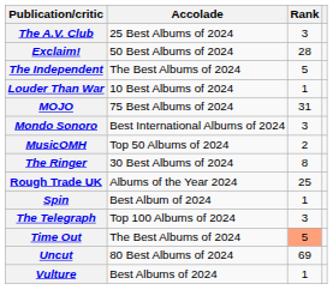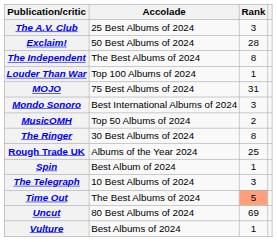 <table class="wikitable sortable plainrowheaders">
 <tr>
 <th scope="col">Publication/critic</th>
 <th scope="col">Accolade</th>
 <th scope="col">Rank</th>
 <th scope="col" class="unsortable"></th>
 </tr>
 <tr>
 <th scope="row"><em><a href='#'>The A.V. Club</a></em></th>
 <td>25 Best Albums of 2024</td>
 <td style="text-align: center;">3</td>
 <td style="text-align: center;"></td>
 </tr>
 <tr>
 <th scope="row"><em><a href='#'>Exclaim!</a></em></th>
 <td>50 Best Albums of 2024</td>
 <td style="text-align: center;">28</td>
 <td style="text-align: center;"></td>
 </tr>
 <tr>
 <th scope="row"><em><a href='#'>The Independent</a></em></th>
 <td>The Best Albums of 2024</td>
-<td style="text-align: center;">5</td>
+<td style="text-align: center;">8</td>
 <td style="text-align: center;"></td>
 </tr>
 <tr>
 <th scope="row"><em><a href='#'>Louder Than War</a></em></th>
-<td>10 Best Albums of 2024</td>
+<td>Top 100 Albums of 2024</td>
 <td style="text-align: center;">1</td>
 <td style="text-align: center;"></td>
 </tr>
 <tr>
 <th scope="row"><em><a href='#'>MOJO</a></em></th>
 <td>75 Best Albums of 2024</td>
 <td style="text-align: center;">31</td>
 <td style="text-align: center;"></td>
 </tr>
 <tr>
 <th scope="row"><em><a href='#'>Mondo Sonoro</a></em></th>
 <td>Best International Albums of 2024</td>
 <td style="text-align: center;">3</td>
 <td style="text-align: center;"></td>
 </tr>
 <tr>
 <th scope="row"><em><a href='#'>MusicOMH</a></em></th>
 <td>Top 50 Albums of 2024</td>
 <td style="text-align: center;">2</td>
 <td style="text-align: center;"></td>
 </tr>
 <tr>
 <th scope="row"><em><a href='#'>The Ringer</a></em></th>
 <td>30 Best Albums of 2024</td>
 <td style="text-align: center;">8</td>
 <td style="text-align: center;"></td>
 </tr>
 <tr>
 <th scope="row"><a href='#'>Rough Trade UK</a></th>
 <td>Albums of the Year 2024</td>
 <td style="text-align: center;">25</td>
 <td style="text-align: center;"></td>
 </tr>
 <tr>
 <th scope="row"><em><a href='#'>Spin</a></em></th>
 <td>Best Album of 2024</td>
 <td style="text-align: center;">1</td>
 <td style="text-align: center;"></td>
 </tr>
 <tr>
 <th scope="row"><em><a href='#'>The Telegraph</a></em></th>
-<td>Top 100 Albums of 2024</td>
+<td>10 Best Albums of 2024</td>
 <td style="text-align: center;">3</td>
 <td style="text-align: center;"></td>
 </tr>
 <tr>
 <th scope="row"><em><a href='#'>Time Out</a></em></th>
 <td>The Best Albums of 2024</td>
 <td style="background: lightsalmon; text-align: center;">5</td>
 <td style="text-align: center;"></td>
 </tr>
 <tr>
 <th scope="row"><em><a href='#'>Uncut</a></em></th>
 <td>80 Best Albums of 2024</td>
 <td style="text-align: center;">69</td>
 <td style="text-align: center;"></td>
 </tr>
 <tr>
 <th scope="row"><em><a href='#'>Vulture</a></em></th>
 <td>Best Albums of 2024</td>
 <td style="text-align: center;">1</td>
 <td style="text-align: center;"></td>
 </tr>
 </table>
